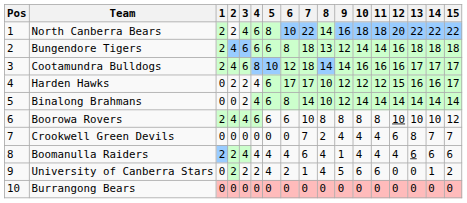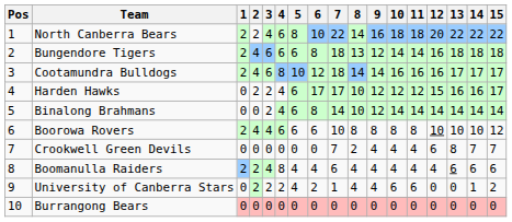 <table class="wikitable">
 <tr>
 <th>Pos</th>
 <th>Team</th>
 <th>1</th>
 <th>2</th>
 <th>3</th>
 <th>4</th>
 <th>5</th>
 <th>6</th>
 <th>7</th>
 <th>8</th>
 <th>9</th>
 <th>10</th>
 <th>11</th>
 <th>12</th>
 <th>13</th>
 <th>14</th>
 <th>15</th>
 </tr>
 <tr>
 <td>1</td>
 <td> North Canberra Bears</td>
 <td style="background:#ccffcc;">2</td>
 <td>2</td>
 <td style="background:#ccffcc;">4</td>
 <td style="background:#ccffcc;">6</td>
 <td style="background:#ccffcc;">8</td>
 <td style="background:#99ccff;">10</td>
 <td style="background:#99ccff;">22</td>
 <td style="background:#ccffcc;">14</td>
 <td style="background:#99ccff;">16</td>
 <td style="background:#99ccff;">18</td>
 <td style="background:#99ccff;">18</td>
 <td style="background:#99ccff;">20</td>
 <td style="background:#99ccff;">22</td>
 <td style="background:#99ccff;">22</td>
 <td style="background:#99ccff;">22</td>
 </tr>
 <tr>
 <td>2</td>
 <td> Bungendore Tigers</td>
 <td style="background:#ccffcc;">2</td>
 <td style="background:#99ccff;">4</td>
 <td style="background:#99ccff;">6</td>
 <td style="background:#ccffcc;">6</td>
 <td style="background:#ccffcc;">6</td>
 <td style="background:#ccffcc;">8</td>
 <td style="background:#ccffcc;">18</td>
 <td style="background:#ccffcc;">13</td>
 <td style="background:#ccffcc;">12</td>
 <td style="background:#ccffcc;">14</td>
 <td style="background:#ccffcc;">14</td>
 <td style="background:#ccffcc;">16</td>
 <td style="background:#ccffcc;">18</td>
 <td style="background:#ccffcc;">18</td>
 <td style="background:#ccffcc;">18</td>
 </tr>
 <tr>
 <td>3</td>
 <td> Cootamundra Bulldogs</td>
 <td style="background:#ccffcc;">2</td>
 <td style="background:#ccffcc;">4</td>
 <td style="background:#ccffcc;">6</td>
 <td style="background:#99ccff;">8</td>
 <td style="background:#99ccff;">10</td>
 <td style="background:#ccffcc;">12</td>
 <td style="background:#ccffcc;">18</td>
 <td style="background:#99ccff;">14</td>
 <td style="background:#ccffcc;">14</td>
 <td style="background:#ccffcc;">16</td>
 <td style="background:#ccffcc;">16</td>
 <td style="background:#ccffcc;">16</td>
 <td style="background:#ccffcc;">17</td>
 <td style="background:#ccffcc;">17</td>
 <td style="background:#ccffcc;">17</td>
 </tr>
 <tr>
 <td>4</td>
 <td> Harden Hawks</td>
 <td>0</td>
 <td>2</td>
 <td>2</td>
 <td>4</td>
 <td style="background:#ccffcc;">6</td>
 <td style="background:#ccffcc;">17</td>
 <td style="background:#ccffcc;">17</td>
 <td style="background:#ccffcc;">10</td>
 <td style="background:#ccffcc;">12</td>
 <td style="background:#ccffcc;">12</td>
 <td style="background:#ccffcc;">12</td>
 <td style="background:#ccffcc;">15</td>
 <td style="background:#ccffcc;">16</td>
 <td style="background:#ccffcc;">16</td>
 <td style="background:#ccffcc;">17</td>
 </tr>
 <tr>
 <td>5</td>
 <td> Binalong Brahmans</td>
 <td>0</td>
 <td>0</td>
 <td>2</td>
 <td style="background:#ccffcc;">4</td>
 <td style="background:#ccffcc;">6</td>
 <td style="background:#ccffcc;">8</td>
 <td style="background:#ccffcc;">14</td>
 <td style="background:#ccffcc;">10</td>
 <td style="background:#ccffcc;">12</td>
 <td style="background:#ccffcc;">14</td>
 <td style="background:#ccffcc;">14</td>
 <td style="background:#ccffcc;">14</td>
 <td style="background:#ccffcc;">14</td>
 <td style="background:#ccffcc;">14</td>
 <td style="background:#ccffcc;">14</td>
 </tr>
 <tr>
 <td>6</td>
 <td> Boorowa Rovers</td>
 <td style="background:#ccffcc;">2</td>
 <td style="background:#ccffcc;">4</td>
 <td style="background:#ccffcc;">4</td>
 <td style="background:#ccffcc;">6</td>
 <td>6</td>
 <td>6</td>
 <td>10</td>
 <td>8</td>
 <td>8</td>
 <td>8</td>
 <td>8</td>
 <td><u>10</u></td>
 <td>10</td>
 <td>10</td>
 <td>12</td>
 </tr>
 <tr>
 <td>7</td>
 <td> Crookwell Green Devils</td>
 <td>0</td>
 <td>0</td>
 <td>0</td>
 <td>0</td>
 <td>0</td>
 <td>0</td>
 <td>7</td>
 <td>2</td>
 <td>4</td>
 <td>4</td>
 <td>4</td>
 <td>6</td>
 <td>8</td>
 <td>7</td>
 <td>7</td>
 </tr>
 <tr>
 <td>8</td>
 <td> Boomanulla Raiders</td>
 <td style="background:#99ccff;">2</td>
 <td style="background:#ccffcc;">2</td>
 <td style="background:#ccffcc;">4</td>
-<td>4</td>
+<td>8</td>
 <td>4</td>
 <td>4</td>
 <td>6</td>
 <td>4</td>
-<td>1</td>
+<td>4</td>
 <td>4</td>
 <td>4</td>
 <td>4</td>
 <td><u>6</u></td>
 <td>6</td>
 <td>6</td>
 </tr>
 <tr>
 <td>9</td>
 <td> University of Canberra Stars</td>
 <td>0</td>
 <td style="background:#ccffcc;">2</td>
 <td>2</td>
 <td>2</td>
 <td>4</td>
 <td>2</td>
 <td>1</td>
 <td>4</td>
-<td>5</td>
+<td>4</td>
 <td>6</td>
 <td>6</td>
 <td>0</td>
 <td>0</td>
 <td>1</td>
 <td>2</td>
 </tr>
 <tr>
 <td>10</td>
 <td> Burrangong Bears</td>
 <td style="background:#ffbbbb;">0</td>
 <td style="background:#ffbbbb;">0</td>
 <td style="background:#ffbbbb;">0</td>
 <td style="background:#ffbbbb;">0</td>
 <td style="background:#ffbbbb;">0</td>
 <td style="background:#ffbbbb;">0</td>
 <td style="background:#ffbbbb;">0</td>
 <td style="background:#ffbbbb;">0</td>
 <td style="background:#ffbbbb;">0</td>
 <td style="background:#ffbbbb;">0</td>
 <td style="background:#ffbbbb;">0</td>
 <td style="background:#ffbbbb;">0</td>
 <td style="background:#ffbbbb;">0</td>
 <td style="background:#ffbbbb;">0</td>
 <td style="background:#ffbbbb;">0</td>
 </tr>
 </table>
